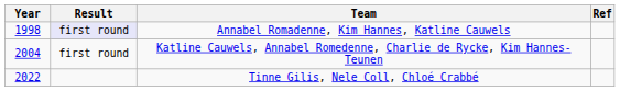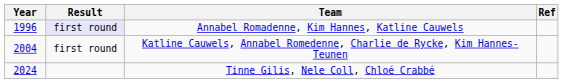 <table class="wikitable" style="text-align:center">
 <tr>
 <th width=50>Year</th>
 <th width=100>Result</th>
 <th width=550>Team</th>
 <th width=20>Ref</th>
 </tr>
 <tr>
-<td><a href='#'>1998</a></td>
+<td><a href='#'>1996</a></td>
 <td style="background: lavender;">first round</td>
 <td><a href='#'>Annabel Romadenne</a>, <a href='#'>Kim Hannes</a>, <a href='#'>Katline Cauwels</a></td>
 <td></td>
 </tr>
 <tr>
 <td><a href='#'>2004</a></td>
 <td>first round</td>
 <td><a href='#'>Katline Cauwels</a>, <a href='#'>Annabel Romedenne</a>, <a href='#'>Charlie de Rycke</a>, <a href='#'>Kim Hannes-Teunen</a></td>
 <td></td>
 </tr>
 <tr>
-<td><a href='#'>2022</a></td>
+<td><a href='#'>2024</a></td>
 <td></td>
 <td><a href='#'>Tinne Gilis</a>, <a href='#'>Nele Coll</a>, <a href='#'>Chloé Crabbé</a></td>
 <td></td>
 </tr>
 </table>
